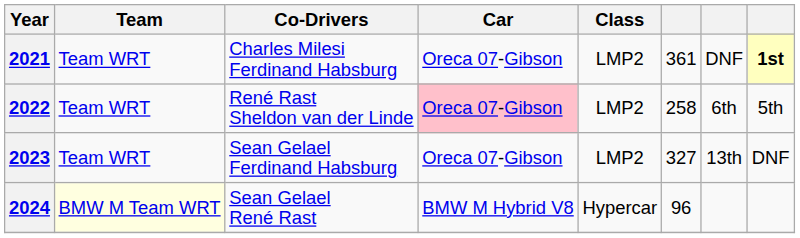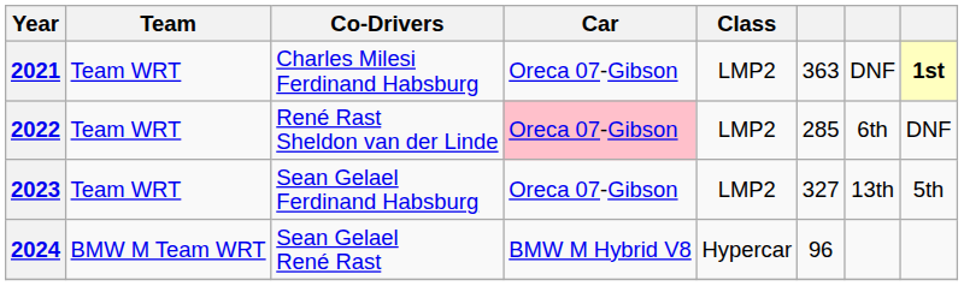 <table class="wikitable" style="text-align:center; font-size:90%">
 <tr>
 <th scope="col">Year</th>
 <th scope="col">Team</th>
 <th scope="col">Co-Drivers</th>
 <th scope="col">Car</th>
 <th scope="col">Class</th>
 <th scope="col"></th>
 <th scope="col"></th>
 <th scope="col"></th>
 </tr>
 <tr>
 <th><a href='#'>2021</a></th>
 <td align="left"nowrap> <a href='#'>Team WRT</a></td>
 <td align="left"nowrap> <a href='#'>Charles Milesi</a><br> <a href='#'>Ferdinand Habsburg</a></td>
 <td align="left"nowrap><a href='#'>Oreca 07</a>-<a href='#'>Gibson</a></td>
 <td>LMP2</td>
-<td>361</td>
+<td>363</td>
 <td>DNF</td>
 <td style="background:#FFFFBF;"><strong>1st</strong></td>
 </tr>
 <tr>
 <th><a href='#'>2022</a></th>
 <td align="left"nowrap> <a href='#'>Team WRT</a></td>
 <td align="left"nowrap> <a href='#'>René Rast</a><br> <a href='#'>Sheldon van der Linde</a></td>
 <td align="left"nowrap style="background: pink;"><a href='#'>Oreca 07</a>-<a href='#'>Gibson</a></td>
 <td>LMP2</td>
-<td>258</td>
+<td>285</td>
 <td>6th</td>
-<td>5th</td>
+<td>DNF</td>
 </tr>
 <tr>
 <th><a href='#'>2023</a></th>
 <td align="left"nowrap> <a href='#'>Team WRT</a></td>
 <td align="left"nowrap> <a href='#'>Sean Gelael</a><br> <a href='#'>Ferdinand Habsburg</a></td>
 <td align="left"nowrap><a href='#'>Oreca 07</a>-<a href='#'>Gibson</a></td>
 <td>LMP2</td>
 <td>327</td>
 <td>13th</td>
-<td>DNF</td>
+<td>5th</td>
 </tr>
 <tr>
 <th><a href='#'>2024</a></th>
-<td align="left"nowrap style="background: lightyellow;"> <a href='#'>BMW M Team WRT</a></td>
+<td align="left"nowrap> <a href='#'>BMW M Team WRT</a></td>
 <td align="left"nowrap> <a href='#'>Sean Gelael</a><br> <a href='#'>René Rast</a></td>
 <td align="left"nowrap><a href='#'>BMW M Hybrid V8</a></td>
 <td>Hypercar</td>
 <td>96</td>
 <td></td>
 <td></td>
 </tr>
 <tr>
 </tr>
 </table>
